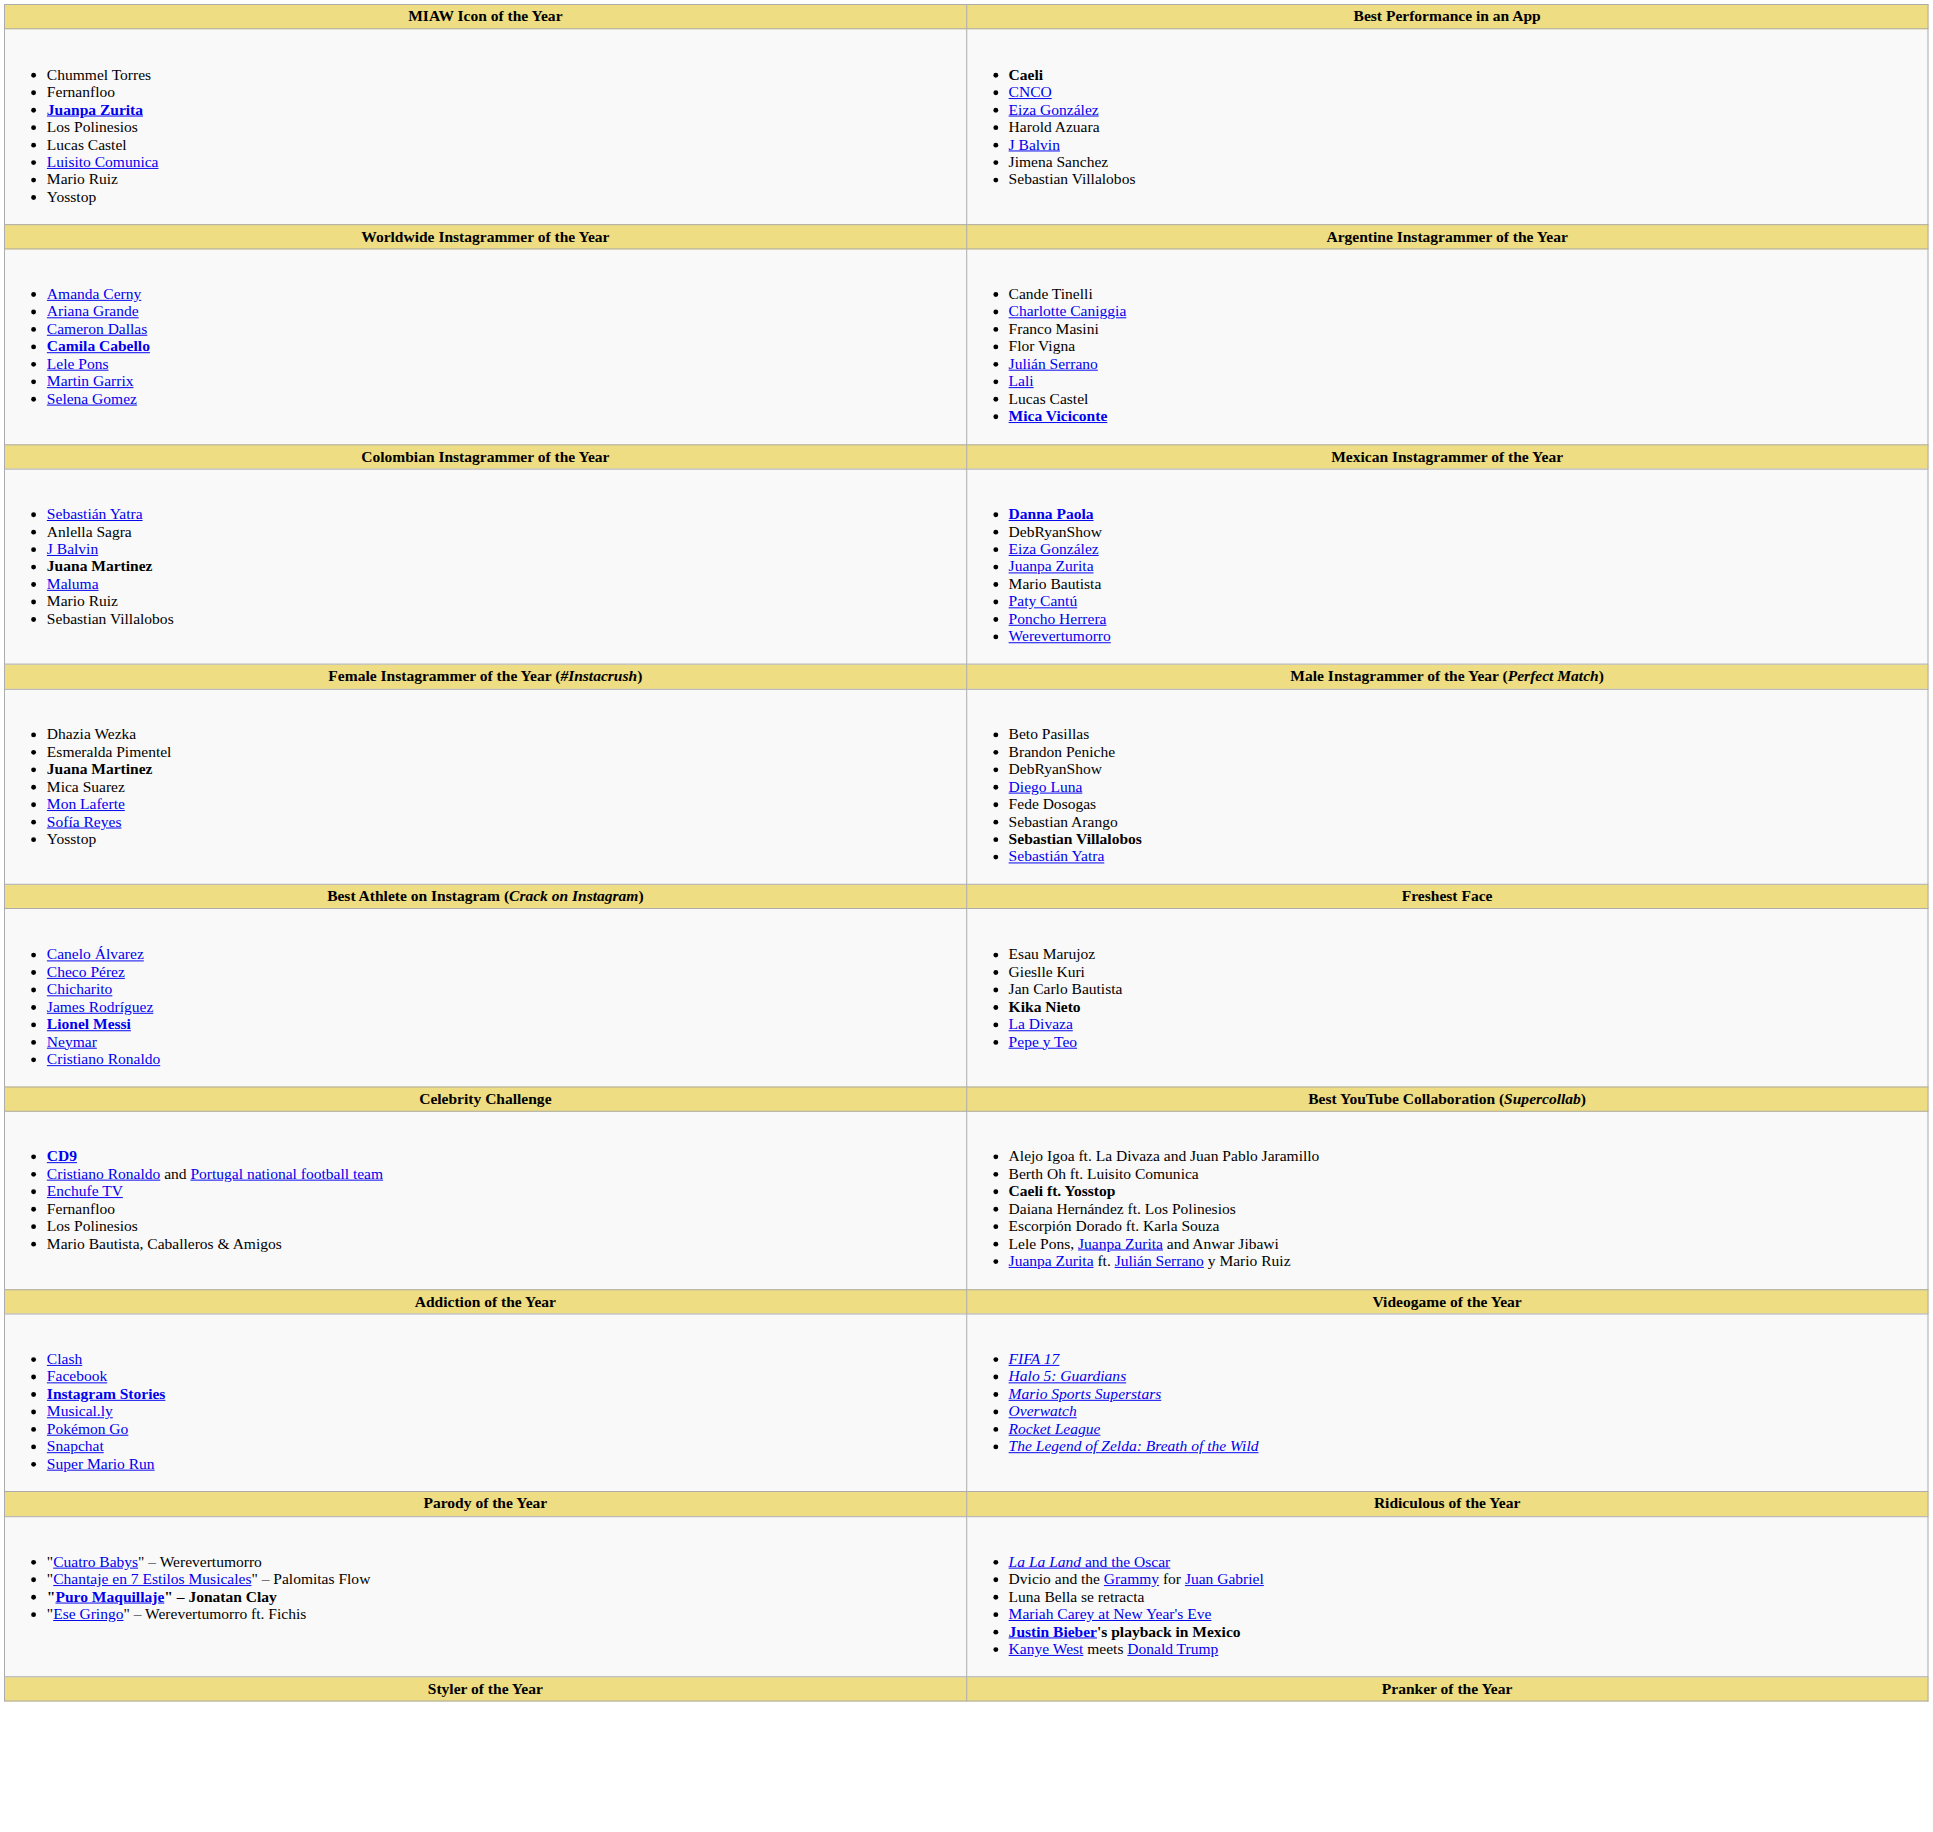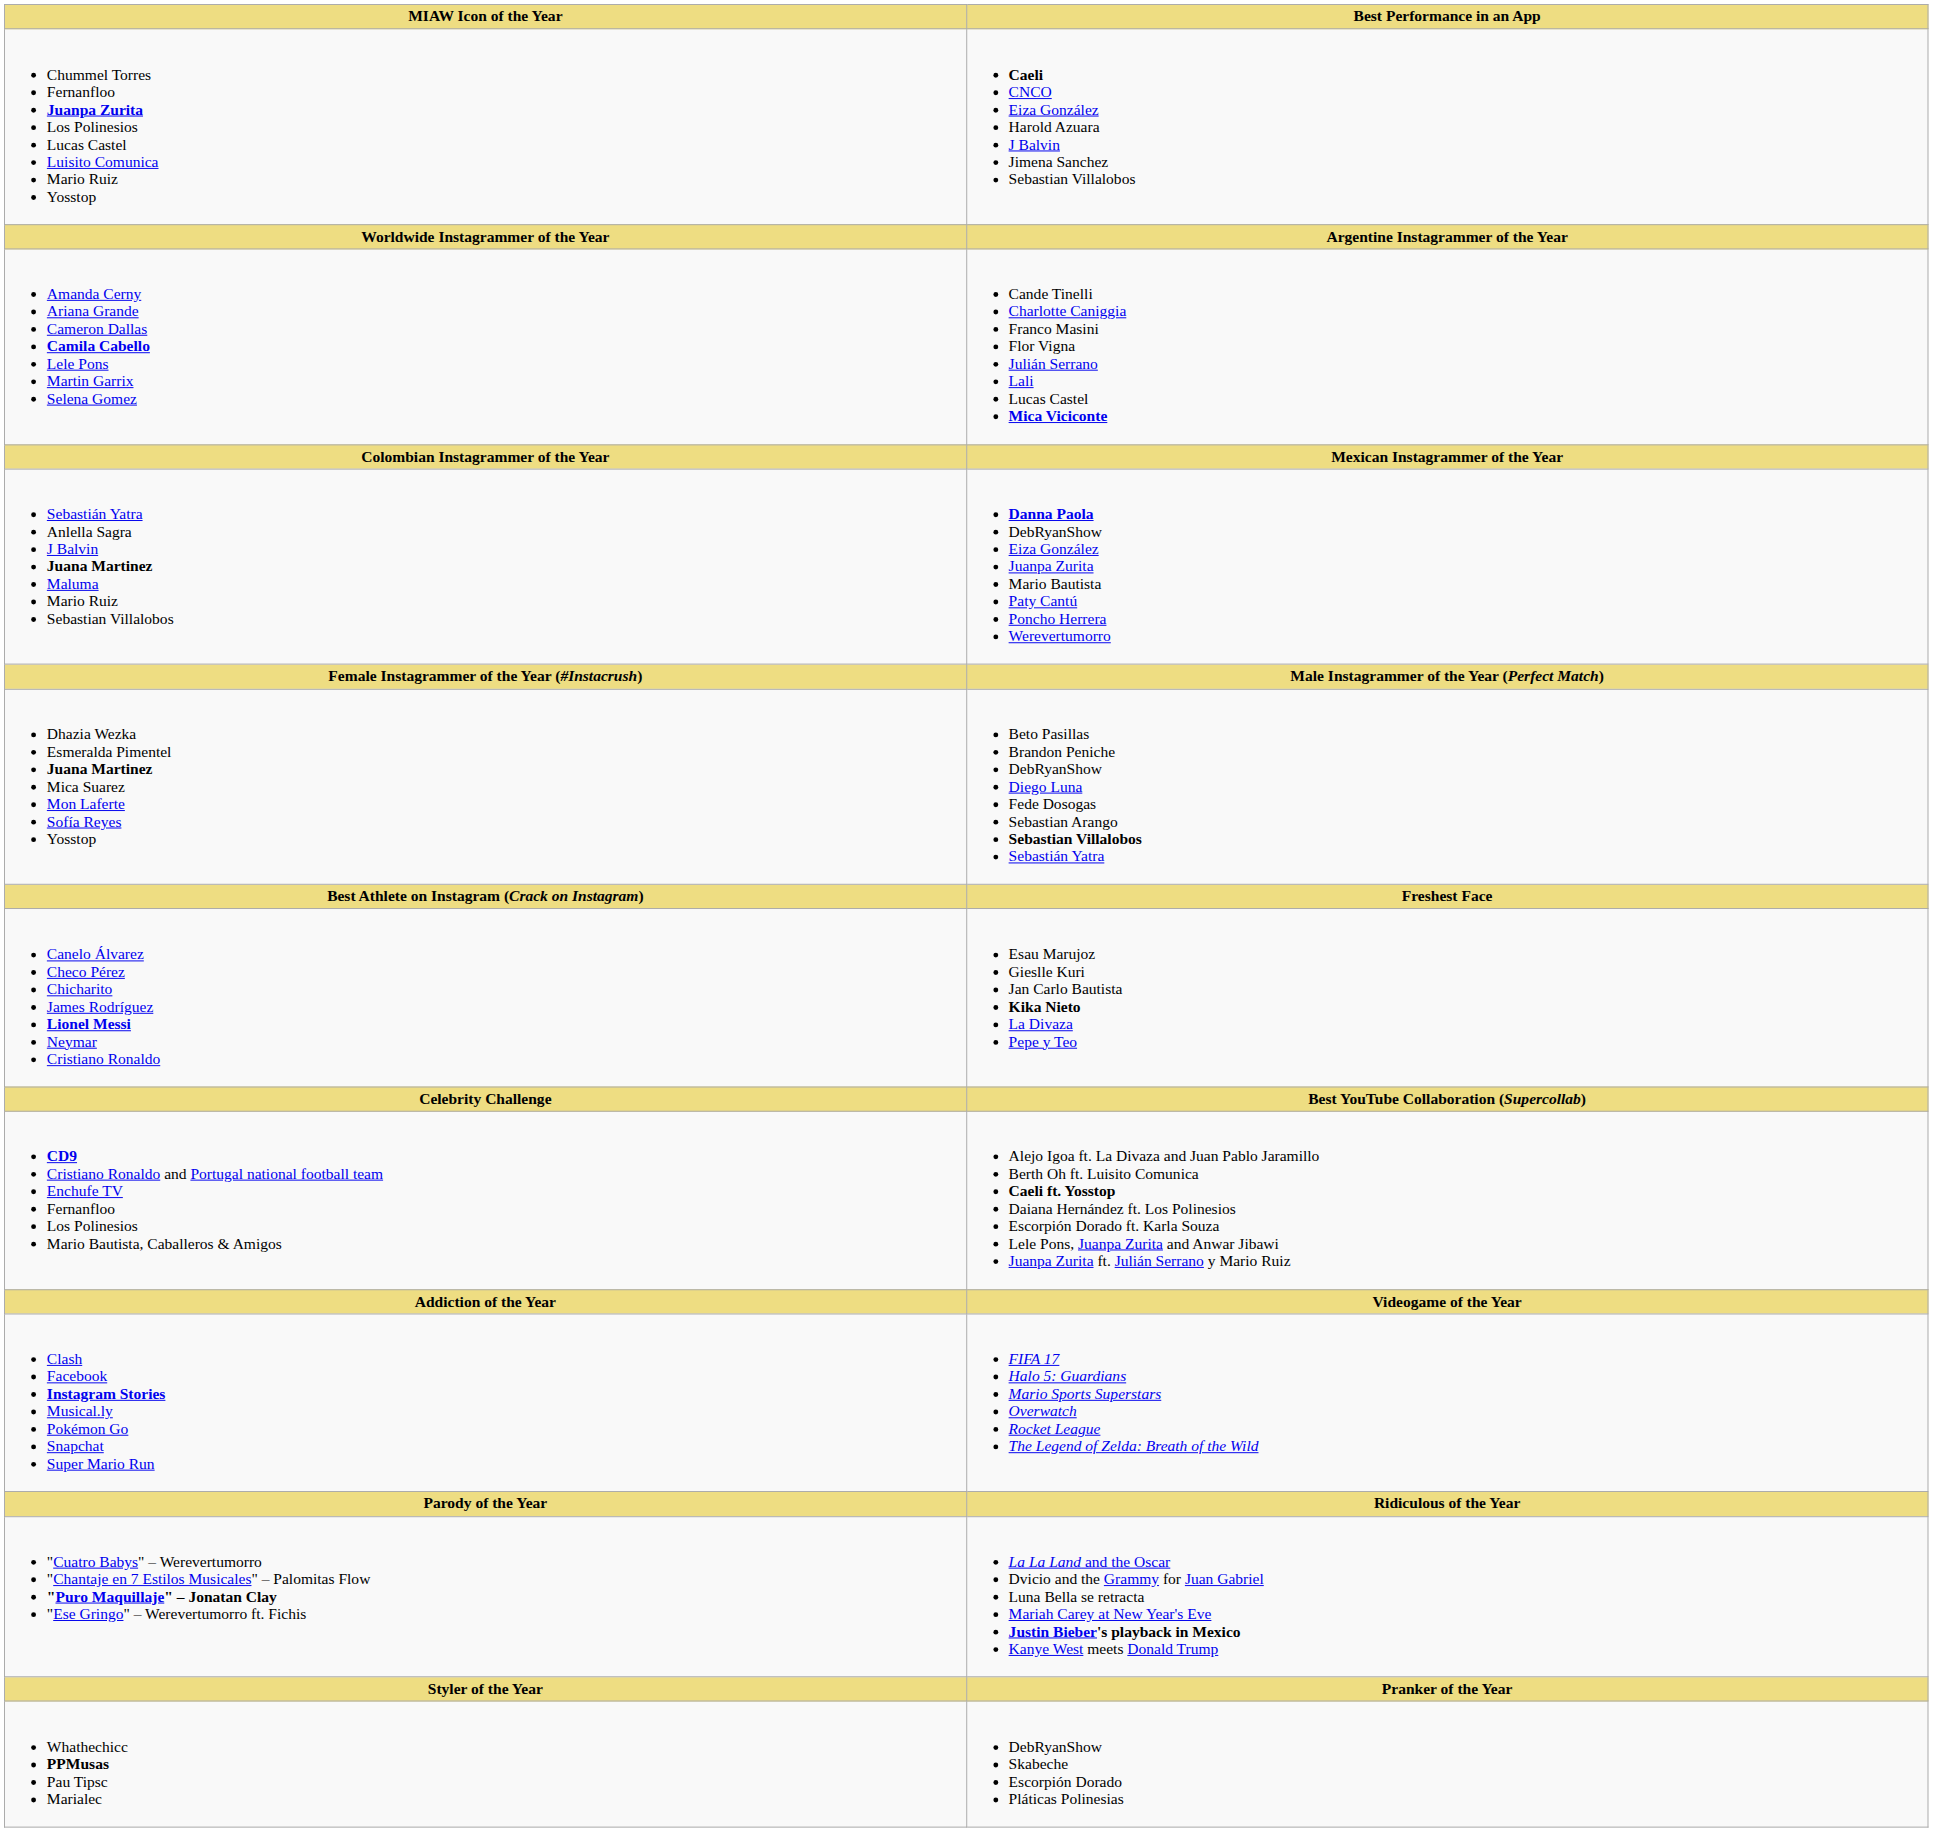 <table class="wikitable" style="width:100%;">
 <tr>
 <th style="background:#EEDD82; width:50%">MIAW Icon of the Year</th>
 <th style="background:#EEDD82; width:50%">Best Performance in an App</th>
 </tr>
 <tr>
 <td valign="top"><br><ul><li>Chummel Torres</li><li>Fernanfloo</li><li><strong><a href='#'>Juanpa Zurita</a></strong></li><li>Los Polinesios</li><li>Lucas Castel</li><li><a href='#'>Luisito Comunica</a></li><li>Mario Ruiz</li><li>Yosstop</li></ul></td>
 <td valign="top"><br><ul><li><strong>Caeli</strong></li><li><a href='#'>CNCO</a></li><li><a href='#'>Eiza González</a></li><li>Harold Azuara</li><li><a href='#'>J Balvin</a></li><li>Jimena Sanchez</li><li>Sebastian Villalobos</li></ul></td>
 </tr>
 <tr>
 <th style="background:#EEDD82; width:50%">Worldwide Instagrammer of the Year</th>
 <th style="background:#EEDD82; width:50%">Argentine Instagrammer of the Year</th>
 </tr>
 <tr>
 <td valign="top"><br><ul><li><a href='#'>Amanda Cerny</a></li><li><a href='#'>Ariana Grande</a></li><li><a href='#'>Cameron Dallas</a></li><li><strong><a href='#'>Camila Cabello</a></strong></li><li><a href='#'>Lele Pons</a></li><li><a href='#'>Martin Garrix</a></li><li><a href='#'>Selena Gomez</a></li></ul></td>
 <td valign="top"><br><ul><li>Cande Tinelli</li><li><a href='#'>Charlotte Caniggia</a></li><li>Franco Masini</li><li>Flor Vigna</li><li><a href='#'>Julián Serrano</a></li><li><a href='#'>Lali</a></li><li>Lucas Castel</li><li><strong><a href='#'>Mica Viciconte</a></strong></li></ul></td>
 </tr>
 <tr>
 <th style="background:#EEDD82; width:50%">Colombian Instagrammer of the Year</th>
 <th style="background:#EEDD82; width:50%">Mexican Instagrammer of the Year</th>
 </tr>
 <tr>
 <td valign="top"><br><ul><li><a href='#'>Sebastián Yatra</a></li><li>Anlella Sagra</li><li><a href='#'>J Balvin</a></li><li><strong>Juana Martinez</strong></li><li><a href='#'>Maluma</a></li><li>Mario Ruiz</li><li>Sebastian Villalobos</li></ul></td>
 <td valign="top"><br><ul><li><strong><a href='#'>Danna Paola</a></strong></li><li>DebRyanShow</li><li><a href='#'>Eiza González</a></li><li><a href='#'>Juanpa Zurita</a></li><li>Mario Bautista</li><li><a href='#'>Paty Cantú</a></li><li><a href='#'>Poncho Herrera</a></li><li><a href='#'>Werevertumorro</a></li></ul></td>
 </tr>
 <tr>
 <th style="background:#EEDD82; width:50%">Female Instagrammer of the Year (<em>#Instacrush</em>)</th>
 <th style="background:#EEDD82; width:50%">Male Instagrammer of the Year (<em>Perfect Match</em>)</th>
 </tr>
 <tr>
 <td valign="top"><br><ul><li>Dhazia Wezka</li><li>Esmeralda Pimentel</li><li><strong>Juana Martinez</strong></li><li>Mica Suarez</li><li><a href='#'>Mon Laferte</a></li><li><a href='#'>Sofía Reyes</a></li><li>Yosstop</li></ul></td>
 <td valign="top"><br><ul><li>Beto Pasillas</li><li>Brandon Peniche</li><li>DebRyanShow</li><li><a href='#'>Diego Luna</a></li><li>Fede Dosogas</li><li>Sebastian Arango</li><li><strong>Sebastian Villalobos</strong></li><li><a href='#'>Sebastián Yatra</a></li></ul></td>
 </tr>
 <tr>
 <th style="background:#EEDD82; width:50%">Best Athlete on Instagram (<em>Crack on Instagram</em>)</th>
 <th style="background:#EEDD82; width:50%">Freshest Face</th>
 </tr>
 <tr>
 <td valign="top"><br><ul><li><a href='#'>Canelo Álvarez</a></li><li><a href='#'>Checo Pérez</a></li><li><a href='#'>Chicharito</a></li><li><a href='#'>James Rodríguez</a></li><li><strong><a href='#'>Lionel Messi</a></strong></li><li><a href='#'>Neymar</a></li><li><a href='#'>Cristiano Ronaldo</a></li></ul></td>
 <td valign="top"><br><ul><li>Esau Marujoz</li><li>Gieslle Kuri</li><li>Jan Carlo Bautista</li><li><strong>Kika Nieto</strong></li><li><a href='#'>La Divaza</a></li><li><a href='#'>Pepe y Teo</a></li></ul></td>
 </tr>
 <tr>
 <th style="background:#EEDD82; width:50%">Celebrity Challenge</th>
 <th style="background:#EEDD82; width:50%">Best YouTube Collaboration (<em>Supercollab</em>)</th>
 </tr>
 <tr>
 <td valign="top"><br><ul><li><strong><a href='#'>CD9</a></strong></li><li><a href='#'>Cristiano Ronaldo</a> and <a href='#'>Portugal national football team</a></li><li><a href='#'>Enchufe TV</a></li><li>Fernanfloo</li><li>Los Polinesios</li><li>Mario Bautista, Caballeros & Amigos</li></ul></td>
 <td valign="top"><br><ul><li>Alejo Igoa ft. La Divaza and Juan Pablo Jaramillo</li><li>Berth Oh ft. Luisito Comunica</li><li><strong>Caeli ft. Yosstop</strong></li><li>Daiana Hernández ft. Los Polinesios</li><li>Escorpión Dorado ft. Karla Souza</li><li>Lele Pons, <a href='#'>Juanpa Zurita</a> and Anwar Jibawi</li><li><a href='#'>Juanpa Zurita</a> ft. <a href='#'>Julián Serrano</a> y Mario Ruiz</li></ul></td>
 </tr>
 <tr>
 <th style="background:#EEDD82; width:50%">Addiction of the Year</th>
 <th style="background:#EEDD82; width:50%">Videogame of the Year</th>
 </tr>
 <tr>
 <td valign="top"><br><ul><li><a href='#'>Clash</a></li><li><a href='#'>Facebook</a></li><li><strong><a href='#'>Instagram Stories</a></strong></li><li><a href='#'>Musical.ly</a></li><li><a href='#'>Pokémon Go</a></li><li><a href='#'>Snapchat</a></li><li><a href='#'>Super Mario Run</a></li></ul></td>
 <td valign="top"><br><ul><li><em><a href='#'>FIFA 17</a></em></li><li><em><a href='#'>Halo 5: Guardians</a></em></li><li><em><a href='#'>Mario Sports Superstars</a></em></li><li><em><a href='#'>Overwatch</a></em></li><li><em><a href='#'>Rocket League</a></em></li><li><em><a href='#'>The Legend of Zelda: Breath of the Wild</a></em></li></ul></td>
 </tr>
 <tr>
 <th style="background:#EEDD82; width:50%">Parody of the Year</th>
 <th style="background:#EEDD82; width:50%">Ridiculous of the Year</th>
 </tr>
 <tr>
 <td valign="top"><br><ul><li>"<a href='#'>Cuatro Babys</a>" – Werevertumorro</li><li>"<a href='#'>Chantaje en 7 Estilos Musicales</a>" – Palomitas Flow</li><li><strong>"<a href='#'>Puro Maquillaje</a>" – Jonatan Clay</strong></li><li>"<a href='#'>Ese Gringo</a>" – Werevertumorro ft. Fichis</li></ul></td>
 <td valign="top"><br><ul><li><a href='#'><em>La La Land</em> and the Oscar</a></li><li>Dvicio and the <a href='#'>Grammy</a> for <a href='#'>Juan Gabriel</a></li><li>Luna Bella se retracta</li><li><a href='#'>Mariah Carey at New Year's Eve</a></li><li><strong><a href='#'>Justin Bieber</a>'s playback in Mexico</strong></li><li><a href='#'>Kanye West</a> meets <a href='#'>Donald Trump</a></li></ul></td>
 </tr>
 <tr>
 <th style="background:#EEDD82; width:50%">Styler of the Year</th>
 <th style="background:#EEDD82; width:50%">Pranker of the Year</th>
 </tr>
+<tr>
+<td valign="top"><br><ul><li>Whathechicc</li><li><strong>PPMusas</strong></li><li>Pau Tipsc</li><li>Marialec</li></ul></td>
+<td valign="top"><br><ul><li>DebRyanShow</li><li>Skabeche</li><li>Escorpión Dorado</li><li>Pláticas Polinesias</li></ul></td>
+</tr>
 </table>
